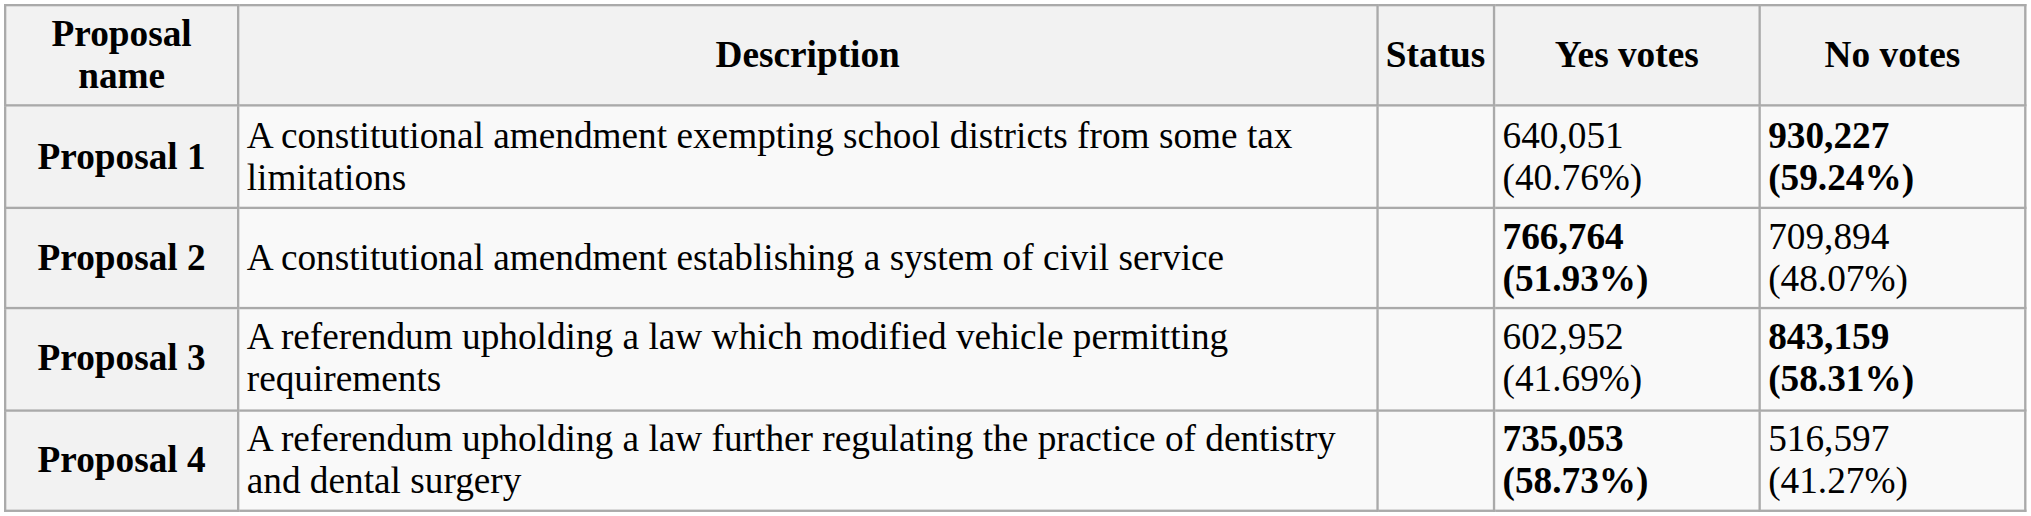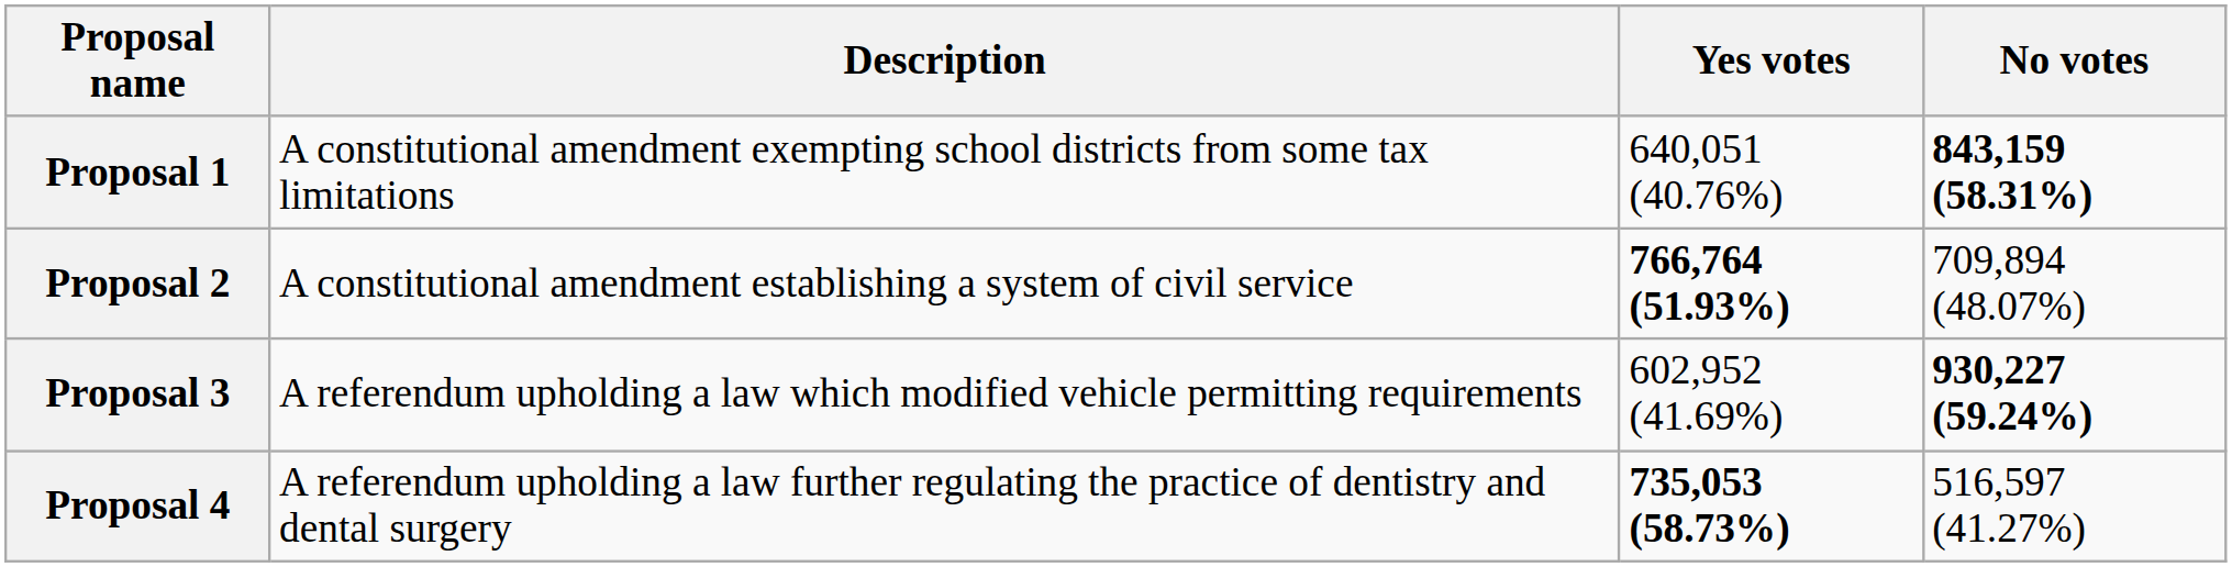 <table class="wikitable sortable plainrowheaders">
 <tr>
 <th scope="col">Proposal name</th>
 <th class="unsortable" scope="col">Description</th>
-<th scope="col">Status</th>
 <th scope="col">Yes votes</th>
 <th scope="col">No votes</th>
 </tr>
 <tr>
 <th scope="row">Proposal 1</th>
 <td>A constitutional amendment exempting school districts from some tax limitations</td>
-<td></td>
 <td>640,051 (40.76%)</td>
-<td><strong>930,227 (59.24%)</strong></td>
+<td><strong>843,159 (58.31%)</strong></td>
 </tr>
 <tr>
 <th scope="row">Proposal 2</th>
 <td>A constitutional amendment establishing a system of civil service</td>
-<td></td>
 <td><strong>766,764 (51.93%)</strong></td>
 <td>709,894 (48.07%)</td>
 </tr>
 <tr>
 <th scope="row">Proposal 3</th>
 <td>A referendum upholding a law which modified vehicle permitting requirements</td>
-<td></td>
 <td>602,952 (41.69%)</td>
-<td><strong>843,159 (58.31%)</strong></td>
+<td><strong>930,227 (59.24%)</strong></td>
 </tr>
 <tr>
 <th scope="row">Proposal 4</th>
 <td>A referendum upholding a law further regulating the practice of dentistry and dental surgery</td>
-<td></td>
 <td><strong>735,053 (58.73%)</strong></td>
 <td>516,597 (41.27%)</td>
 </tr>
 </table>
